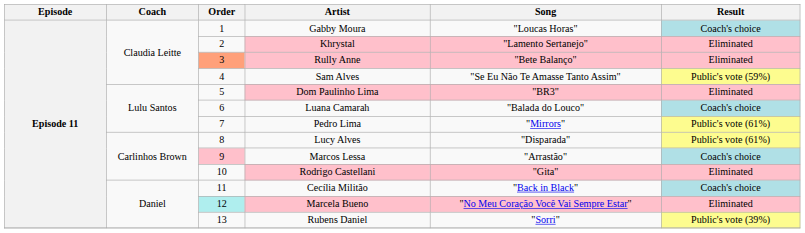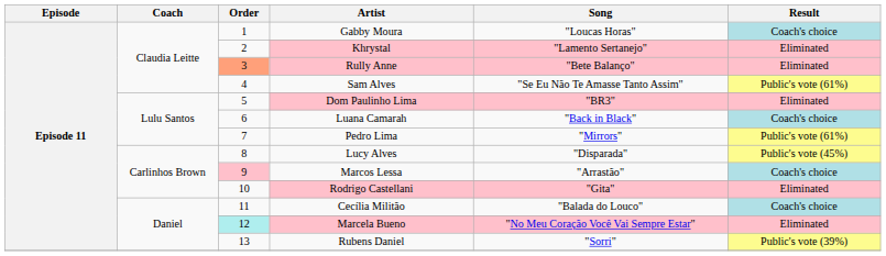 <table class="wikitable" style="text-align:center; width:100%;">
 <tr>
 <th scope="col" width="11%">Episode</th>
 <th scope="col" width="10%">Coach</th>
 <th scope="col" width="05%">Order</th>
 <th scope="col" width="20%">Artist</th>
 <th scope="col" width="25%">Song</th>
 <th scope="col" width="15%">Result</th>
 </tr>
 <tr>
 <th scope="col" rowspan="13">Episode 11<br></th>
 <td rowspan=4>Claudia Leitte</td>
 <td>1</td>
 <td>Gabby Moura</td>
 <td>"Loucas Horas"</td>
 <td bgcolor="B0E0E6">Coach's choice</td>
 </tr>
 <tr>
 <td>2</td>
 <td bgcolor="FFC0CB">Khrystal</td>
 <td bgcolor="FFC0CB">"Lamento Sertanejo"</td>
 <td bgcolor="FFC0CB">Eliminated</td>
 </tr>
 <tr>
 <td style="background: lightsalmon;">3</td>
 <td bgcolor="FFC0CB">Rully Anne</td>
 <td bgcolor="FFC0CB">"Bete Balanço"</td>
 <td bgcolor="FFC0CB">Eliminated</td>
 </tr>
 <tr>
 <td>4</td>
 <td>Sam Alves</td>
 <td>"Se Eu Não Te Amasse Tanto Assim"</td>
-<td bgcolor="FDFC8F">Public's vote (59%)</td>
+<td bgcolor="FDFC8F">Public's vote (61%)</td>
 </tr>
 <tr>
 <td rowspan=3>Lulu Santos</td>
 <td>5</td>
 <td bgcolor="FFC0CB">Dom Paulinho Lima</td>
 <td bgcolor="FFC0CB">"BR3"</td>
 <td bgcolor="FFC0CB">Eliminated</td>
 </tr>
 <tr>
 <td>6</td>
 <td>Luana Camarah</td>
-<td>"Balada do Louco"</td>
+<td>"<a href='#'>Back in Black</a>"</td>
 <td bgcolor="B0E0E6">Coach's choice</td>
 </tr>
 <tr>
 <td>7</td>
 <td>Pedro Lima</td>
 <td>"<a href='#'>Mirrors</a>"</td>
 <td bgcolor="FDFC8F">Public's vote (61%)</td>
 </tr>
 <tr>
 <td rowspan=3>Carlinhos Brown</td>
 <td>8</td>
 <td>Lucy Alves</td>
 <td>"Disparada"</td>
-<td bgcolor="FDFC8F">Public's vote (61%)</td>
+<td bgcolor="FDFC8F">Public's vote (45%)</td>
 </tr>
 <tr>
 <td style="background: pink;">9</td>
 <td>Marcos Lessa</td>
 <td>"Arrastão"</td>
 <td bgcolor="B0E0E6">Coach's choice</td>
 </tr>
 <tr>
 <td>10</td>
 <td bgcolor="FFC0CB">Rodrigo Castellani</td>
 <td bgcolor="FFC0CB">"Gita"</td>
 <td bgcolor="FFC0CB">Eliminated</td>
 </tr>
 <tr>
 <td rowspan=3>Daniel</td>
 <td>11</td>
 <td>Cecília Militão</td>
-<td>"<a href='#'>Back in Black</a>"</td>
+<td>"Balada do Louco"</td>
 <td bgcolor="B0E0E6">Coach's choice</td>
 </tr>
 <tr>
 <td style="background: paleturquoise;">12</td>
 <td bgcolor="FFC0CB">Marcela Bueno</td>
 <td bgcolor="FFC0CB">"<a href='#'>No Meu Coração Você Vai Sempre Estar</a>"</td>
 <td bgcolor="FFC0CB">Eliminated</td>
 </tr>
 <tr>
 <td>13</td>
 <td>Rubens Daniel</td>
 <td>"<a href='#'>Sorri</a>"</td>
 <td bgcolor="FDFC8F">Public's vote (39%)</td>
 </tr>
 <tr>
 </tr>
 </table>
